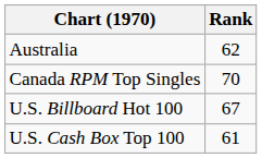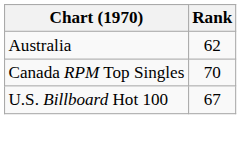 <table class="wikitable sortable">
 <tr>
 <th align="left">Chart (1970)</th>
 <th style="text-align:center;">Rank</th>
 </tr>
 <tr>
 <td>Australia</td>
 <td style="text-align:center;">62</td>
 </tr>
 <tr>
 <td>Canada <em>RPM</em> Top Singles</td>
 <td style="text-align:center;">70</td>
 </tr>
 <tr>
 <td>U.S. <em>Billboard</em> Hot 100</td>
 <td style="text-align:center;">67</td>
 </tr>
-<tr>
-<td>U.S. <em>Cash Box</em> Top 100</td>
-<td style="text-align:center;">61</td>
-</tr>
 </table>
